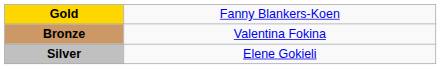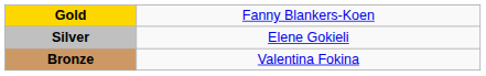 <table class="wikitable" style="text-align:center; " width="35%">
 <tr>
 <td bgcolor="gold"><strong>Gold</strong></td>
 <td><a href='#'>Fanny Blankers-Koen</a><br>  <small><em></em></small></td>
 </tr>
 <tr>
+<td bgcolor="silver"><strong>Silver</strong></td>
+<td><a href='#'>Elene Gokieli</a><br>  <small><em></em></small></td>
+</tr>
+<tr>
 <td bgcolor="CC9966"><strong>Bronze</strong></td>
 <td><a href='#'>Valentina Fokina</a><br>  <small><em></em></small></td>
 </tr>
-<tr>
-<td bgcolor="silver"><strong>Silver</strong></td>
-<td><a href='#'>Elene Gokieli</a><br>  <small><em></em></small></td>
-</tr>
 </table>
